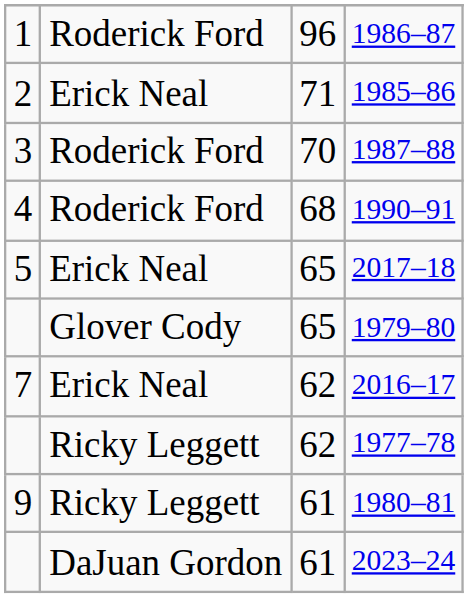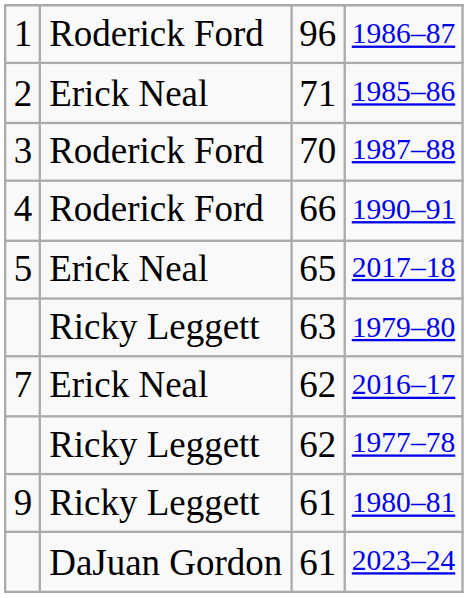 <table class="wikitable">
 <tr>
 </tr>
 <tr>
 <td>1</td>
 <td>Roderick Ford</td>
 <td>96</td>
 <td style="font-size:80%;"><a href='#'>1986–87</a></td>
 </tr>
 <tr>
 <td>2</td>
 <td>Erick Neal</td>
 <td>71</td>
 <td style="font-size:80%;"><a href='#'>1985–86</a></td>
 </tr>
 <tr>
 <td>3</td>
 <td>Roderick Ford</td>
 <td>70</td>
 <td style="font-size:80%;"><a href='#'>1987–88</a></td>
 </tr>
 <tr>
 <td>4</td>
 <td>Roderick Ford</td>
-<td>68</td>
+<td>66</td>
 <td style="font-size:80%;"><a href='#'>1990–91</a></td>
 </tr>
 <tr>
 <td>5</td>
 <td>Erick Neal</td>
 <td>65</td>
 <td style="font-size:80%;"><a href='#'>2017–18</a></td>
 </tr>
 <tr>
 <td></td>
-<td>Glover Cody</td>
-<td>65</td>
+<td>Ricky Leggett</td>
+<td>63</td>
 <td style="font-size:80%;"><a href='#'>1979–80</a></td>
 </tr>
 <tr>
 <td>7</td>
 <td>Erick Neal</td>
 <td>62</td>
 <td style="font-size:80%;"><a href='#'>2016–17</a></td>
 </tr>
 <tr>
 <td></td>
 <td>Ricky Leggett</td>
 <td>62</td>
 <td style="font-size:80%;"><a href='#'>1977–78</a></td>
 </tr>
 <tr>
 <td>9</td>
 <td>Ricky Leggett</td>
 <td>61</td>
 <td style="font-size:80%;"><a href='#'>1980–81</a></td>
 </tr>
 <tr>
 <td></td>
 <td>DaJuan Gordon</td>
 <td>61</td>
 <td style="font-size:80%;"><a href='#'>2023–24</a></td>
 </tr>
 </table>
